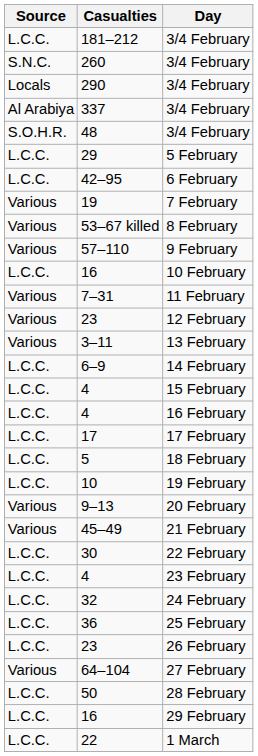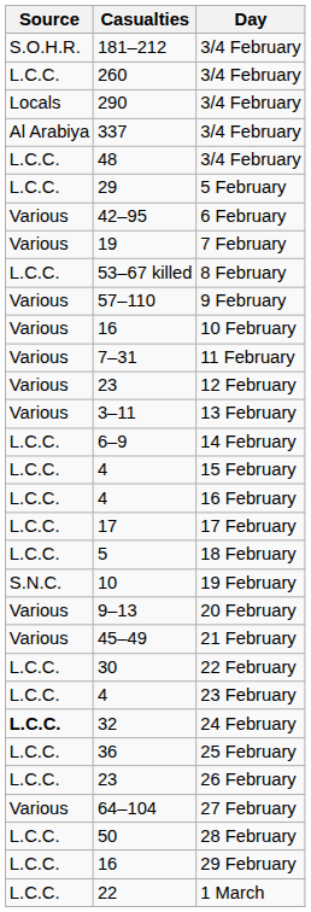 <table class="wikitable">
 <tr>
 <th>Source</th>
 <th>Casualties</th>
 <th>Day</th>
 </tr>
 <tr valign=top>
-<td>L.C.C.</td>
+<td>S.O.H.R.</td>
 <td>181–212</td>
 <td>3/4 February</td>
 </tr>
 <tr valign=top>
-<td>S.N.C.</td>
+<td>L.C.C.</td>
 <td>260</td>
 <td>3/4 February</td>
 </tr>
 <tr valign=top>
 <td>Locals</td>
 <td>290</td>
 <td>3/4 February</td>
 </tr>
 <tr valign=top>
 <td>Al Arabiya</td>
 <td>337</td>
 <td>3/4 February</td>
 </tr>
 <tr valign=top>
-<td>S.O.H.R.</td>
+<td>L.C.C.</td>
 <td>48</td>
 <td>3/4 February</td>
 </tr>
 <tr valign=top>
 <td>L.C.C.</td>
 <td>29</td>
 <td>5 February</td>
 </tr>
 <tr valign=top>
-<td>L.C.C.</td>
+<td>Various</td>
 <td>42–95</td>
 <td>6 February</td>
 </tr>
 <tr valign=top>
 <td>Various</td>
 <td>19</td>
 <td>7 February</td>
 </tr>
 <tr valign=top>
-<td>Various</td>
+<td>L.C.C.</td>
 <td>53–67 killed</td>
 <td>8 February</td>
 </tr>
 <tr valign=top>
 <td>Various</td>
 <td>57–110</td>
 <td>9 February</td>
 </tr>
 <tr valign=top>
-<td>L.C.C.</td>
+<td>Various</td>
 <td>16</td>
 <td>10 February</td>
 </tr>
 <tr valign=top>
 <td>Various</td>
 <td>7–31</td>
 <td>11 February</td>
 </tr>
 <tr valign=top>
 <td>Various</td>
 <td>23</td>
 <td>12 February</td>
 </tr>
 <tr valign=top>
 <td>Various</td>
 <td>3–11</td>
 <td>13 February</td>
 </tr>
 <tr valign=top>
 <td>L.C.C.</td>
 <td>6–9</td>
 <td>14 February</td>
 </tr>
 <tr valign=top>
 <td>L.C.C.</td>
 <td>4</td>
 <td>15 February</td>
 </tr>
 <tr valign=top>
 <td>L.C.C.</td>
 <td>4</td>
 <td>16 February</td>
 </tr>
 <tr valign=top>
 <td>L.C.C.</td>
 <td>17</td>
 <td>17 February</td>
 </tr>
 <tr valign=top>
 <td>L.C.C.</td>
 <td>5</td>
 <td>18 February</td>
 </tr>
 <tr valign=top>
-<td>L.C.C.</td>
+<td>S.N.C.</td>
 <td>10</td>
 <td>19 February</td>
 </tr>
 <tr valign=top>
 <td>Various</td>
 <td>9–13</td>
 <td>20 February</td>
 </tr>
 <tr valign=top>
 <td>Various</td>
 <td>45–49</td>
 <td>21 February</td>
 </tr>
 <tr valign=top>
 <td>L.C.C.</td>
 <td>30</td>
 <td>22 February</td>
 </tr>
 <tr valign=top>
 <td>L.C.C.</td>
 <td>4</td>
 <td>23 February</td>
 </tr>
 <tr valign=top>
-<td>L.C.C.</td>
+<td><strong>L.C.C.</strong></td>
 <td>32</td>
 <td>24 February</td>
 </tr>
 <tr valign=top>
 <td>L.C.C.</td>
 <td>36</td>
 <td>25 February</td>
 </tr>
 <tr valign=top>
 <td>L.C.C.</td>
 <td>23</td>
 <td>26 February</td>
 </tr>
 <tr valign=top>
 <td>Various</td>
 <td>64–104</td>
 <td>27 February</td>
 </tr>
 <tr valign=top>
 <td>L.C.C.</td>
 <td>50</td>
 <td>28 February</td>
 </tr>
 <tr valign=top>
 <td>L.C.C.</td>
 <td>16</td>
 <td>29 February</td>
 </tr>
 <tr valign=top>
 <td>L.C.C.</td>
 <td>22</td>
 <td>1 March</td>
 </tr>
 </table>
